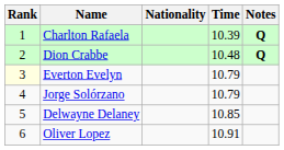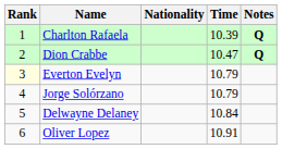 <table class="wikitable sortable" style="text-align:center">
 <tr>
 <th>Rank</th>
 <th>Name</th>
 <th>Nationality</th>
 <th>Time</th>
 <th>Notes</th>
 </tr>
 <tr bgcolor=ccffcc>
 <td>1</td>
 <td align=left><a href='#'>Charlton Rafaela</a></td>
 <td align=left></td>
 <td>10.39</td>
 <td><strong>Q</strong></td>
 </tr>
 <tr bgcolor=ccffcc>
 <td>2</td>
 <td align=left><a href='#'>Dion Crabbe</a></td>
 <td align=left></td>
-<td>10.48</td>
+<td>10.47</td>
 <td><strong>Q</strong></td>
 </tr>
 <tr>
 <td style="background: lightyellow;">3</td>
 <td align=left><a href='#'>Everton Evelyn</a></td>
 <td align=left></td>
 <td>10.79</td>
 <td></td>
 </tr>
 <tr>
 <td>4</td>
 <td align=left><a href='#'>Jorge Solórzano</a></td>
 <td align=left></td>
 <td>10.79</td>
 <td></td>
 </tr>
 <tr>
 <td>5</td>
 <td align=left><a href='#'>Delwayne Delaney</a></td>
 <td align=left></td>
-<td>10.85</td>
+<td>10.84</td>
 <td></td>
 </tr>
 <tr>
 <td>6</td>
 <td align=left><a href='#'>Oliver Lopez</a></td>
 <td align=left></td>
 <td>10.91</td>
 <td></td>
 </tr>
 </table>
